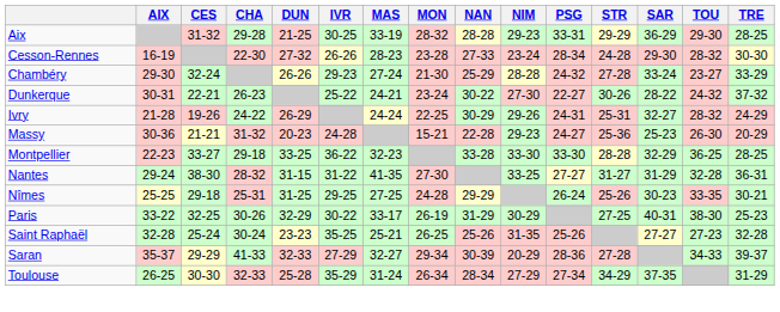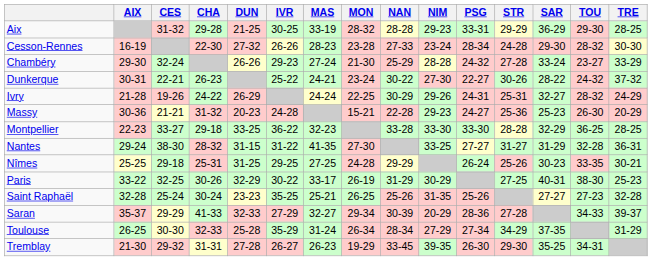 <table class="wikitable" style="text-align: center;" width="975">
 <tr>
 <th width=180></th>
 <th width=55><a href='#'>AIX</a></th>
 <th width=55><a href='#'>CES</a></th>
 <th width=55><a href='#'>CHA</a></th>
 <th width=55><a href='#'>DUN</a></th>
 <th width=55><a href='#'>IVR</a></th>
 <th width=55><a href='#'>MAS</a></th>
 <th width=55><a href='#'>MON</a></th>
 <th width=55><a href='#'>NAN</a></th>
 <th width=55><a href='#'>NIM</a></th>
 <th width=55><a href='#'>PSG</a></th>
 <th width=55><a href='#'>STR</a></th>
 <th width=55><a href='#'>SAR</a></th>
 <th width=55><a href='#'>TOU</a></th>
 <th width=55><a href='#'>TRE</a></th>
 </tr>
 <tr>
 <td style="text-align: left;"><a href='#'>Aix</a></td>
 <td bgcolor=#CCCCCC> </td>
 <td bgcolor=#fcc>31-32</td>
 <td bgcolor=#cfc>29-28</td>
 <td bgcolor=#fcc>21-25</td>
 <td bgcolor=#cfc>30-25</td>
 <td bgcolor=#cfc>33-19</td>
 <td bgcolor=#fcc>28-32</td>
 <td bgcolor=#ffc>28-28</td>
 <td bgcolor=#cfc>29-23</td>
 <td bgcolor=#cfc>33-31</td>
 <td bgcolor=#ffc>29-29</td>
 <td bgcolor=#cfc>36-29</td>
 <td bgcolor=#fcc>29-30</td>
 <td bgcolor=#cfc>28-25</td>
 </tr>
 <tr>
 <td style="text-align: left;"><a href='#'>Cesson-Rennes</a></td>
 <td bgcolor=#fcc>16-19</td>
 <td bgcolor=#CCCCCC> </td>
 <td bgcolor=#fcc>22-30</td>
 <td bgcolor=#fcc>27-32</td>
 <td bgcolor=#ffc>26-26</td>
 <td bgcolor=#cfc>28-23</td>
 <td bgcolor=#fcc>23-28</td>
 <td bgcolor=#fcc>27-33</td>
 <td bgcolor=#fcc>23-24</td>
 <td bgcolor=#fcc>28-34</td>
 <td bgcolor=#fcc>24-28</td>
 <td bgcolor=#fcc>29-30</td>
 <td bgcolor=#fcc>28-32</td>
 <td bgcolor=#ffc>30-30</td>
 </tr>
 <tr>
 <td style="text-align: left;"><a href='#'>Chambéry</a></td>
 <td bgcolor=#fcc>29-30</td>
 <td bgcolor=#cfc>32-24</td>
 <td bgcolor=#CCCCCC> </td>
 <td bgcolor=#ffc>26-26</td>
 <td bgcolor=#cfc>29-23</td>
 <td bgcolor=#cfc>27-24</td>
 <td bgcolor=#fcc>21-30</td>
 <td bgcolor=#fcc>25-29</td>
 <td bgcolor=#ffc>28-28</td>
 <td bgcolor=#fcc>24-32</td>
 <td bgcolor=#fcc>27-28</td>
 <td bgcolor=#cfc>33-24</td>
 <td bgcolor=#fcc>23-27</td>
 <td bgcolor=#cfc>33-29</td>
 </tr>
 <tr>
 <td style="text-align: left;"><a href='#'>Dunkerque</a></td>
 <td bgcolor=#fcc>30-31</td>
 <td bgcolor=#cfc>22-21</td>
 <td bgcolor=#cfc>26-23</td>
 <td bgcolor=#CCCCCC> </td>
 <td bgcolor=#cfc>25-22</td>
 <td bgcolor=#cfc>24-21</td>
 <td bgcolor=#fcc>23-24</td>
 <td bgcolor=#cfc>30-22</td>
 <td bgcolor=#fcc>27-30</td>
 <td bgcolor=#fcc>22-27</td>
 <td bgcolor=#cfc>30-26</td>
 <td bgcolor=#cfc>28-22</td>
 <td bgcolor=#fcc>24-32</td>
 <td bgcolor=#cfc>37-32</td>
 </tr>
 <tr>
 <td style="text-align: left;"><a href='#'>Ivry</a></td>
 <td bgcolor=#fcc>21-28</td>
 <td bgcolor=#fcc>19-26</td>
 <td bgcolor=#cfc>24-22</td>
 <td bgcolor=#fcc>26-29</td>
 <td bgcolor=#CCCCCC> </td>
 <td bgcolor=#ffc>24-24</td>
 <td bgcolor=#fcc>22-25</td>
 <td bgcolor=#cfc>30-29</td>
 <td bgcolor=#cfc>29-26</td>
 <td bgcolor=#fcc>24-31</td>
 <td bgcolor=#fcc>25-31</td>
 <td bgcolor=#cfc>32-27</td>
 <td bgcolor=#fcc>28-32</td>
 <td bgcolor=#fcc>24-29</td>
 </tr>
 <tr>
 <td style="text-align: left;"><a href='#'>Massy</a></td>
 <td bgcolor=#fcc>30-36</td>
 <td bgcolor=#ffc>21-21</td>
 <td bgcolor=#fcc>31-32</td>
 <td bgcolor=#fcc>20-23</td>
 <td bgcolor=#fcc>24-28</td>
 <td bgcolor=#CCCCCC> </td>
 <td bgcolor=#fcc>15-21</td>
 <td bgcolor=#fcc>22-28</td>
 <td bgcolor=#cfc>29-23</td>
 <td bgcolor=#fcc>24-27</td>
 <td bgcolor=#fcc>25-36</td>
 <td bgcolor=#cfc>25-23</td>
 <td bgcolor=#fcc>26-30</td>
 <td bgcolor=#fcc>20-29</td>
 </tr>
 <tr>
 <td style="text-align: left;"><a href='#'>Montpellier</a></td>
 <td bgcolor=#fcc>22-23</td>
 <td bgcolor=#cfc>33-27</td>
 <td bgcolor=#cfc>29-18</td>
 <td bgcolor=#cfc>33-25</td>
 <td bgcolor=#cfc>36-22</td>
 <td bgcolor=#cfc>32-23</td>
 <td bgcolor=#CCCCCC> </td>
 <td bgcolor=#cfc>33-28</td>
 <td bgcolor=#cfc>33-30</td>
 <td bgcolor=#cfc>33-30</td>
 <td bgcolor=#ffc>28-28</td>
 <td bgcolor=#cfc>32-29</td>
 <td bgcolor=#cfc>36-25</td>
 <td bgcolor=#cfc>28-25</td>
 </tr>
 <tr>
 <td style="text-align: left;"><a href='#'>Nantes</a></td>
 <td bgcolor=#cfc>29-24</td>
 <td bgcolor=#cfc>38-30</td>
 <td bgcolor=#fcc>28-32</td>
 <td bgcolor=#cfc>31-15</td>
 <td bgcolor=#cfc>31-22</td>
 <td bgcolor=#cfc>41-35</td>
 <td bgcolor=#fcc>27-30</td>
 <td bgcolor=#CCCCCC> </td>
 <td bgcolor=#cfc>33-25</td>
 <td bgcolor=#ffc>27-27</td>
 <td bgcolor=#cfc>31-27</td>
 <td bgcolor=#cfc>31-29</td>
 <td bgcolor=#cfc>32-28</td>
 <td bgcolor=#cfc>36-31</td>
 </tr>
 <tr>
 <td style="text-align: left;"><a href='#'>Nîmes</a></td>
 <td bgcolor=#ffc>25-25</td>
 <td bgcolor=#cfc>29-18</td>
 <td bgcolor=#fcc>25-31</td>
 <td bgcolor=#cfc>31-25</td>
 <td bgcolor=#cfc>29-25</td>
 <td bgcolor=#cfc>27-25</td>
 <td bgcolor=#fcc>24-28</td>
 <td bgcolor=#ffc>29-29</td>
 <td bgcolor=#CCCCCC> </td>
 <td bgcolor=#cfc>26-24</td>
 <td bgcolor=#fcc>25-26</td>
 <td bgcolor=#cfc>30-23</td>
 <td bgcolor=#fcc>33-35</td>
 <td bgcolor=#cfc>30-21</td>
 </tr>
 <tr>
 <td style="text-align: left;"><a href='#'>Paris</a></td>
 <td bgcolor=#cfc>33-22</td>
 <td bgcolor=#cfc>32-25</td>
 <td bgcolor=#cfc>30-26</td>
 <td bgcolor=#cfc>32-29</td>
 <td bgcolor=#cfc>30-22</td>
 <td bgcolor=#cfc>33-17</td>
 <td bgcolor=#cfc>26-19</td>
 <td bgcolor=#cfc>31-29</td>
 <td bgcolor=#cfc>30-29</td>
 <td bgcolor=#CCCCCC> </td>
 <td bgcolor=#cfc>27-25</td>
 <td bgcolor=#cfc>40-31</td>
 <td bgcolor=#cfc>38-30</td>
 <td bgcolor=#cfc>25-23</td>
 </tr>
 <tr>
 <td style="text-align: left;"><a href='#'>Saint Raphaël</a></td>
 <td bgcolor=#cfc>32-28</td>
 <td bgcolor=#cfc>25-24</td>
 <td bgcolor=#cfc>30-24</td>
 <td bgcolor=#ffc>23-23</td>
 <td bgcolor=#cfc>35-25</td>
 <td bgcolor=#cfc>25-21</td>
 <td bgcolor=#cfc>26-25</td>
 <td bgcolor=#fcc>25-26</td>
 <td bgcolor=#fcc>31-35</td>
 <td bgcolor=#fcc>25-26</td>
 <td bgcolor=#CCCCCC> </td>
 <td bgcolor=#ffc>27-27</td>
 <td bgcolor=#cfc>27-23</td>
 <td bgcolor=#cfc>32-28</td>
 </tr>
 <tr>
 <td style="text-align: left;"><a href='#'>Saran</a></td>
 <td bgcolor=#fcc>35-37</td>
 <td bgcolor=#ffc>29-29</td>
 <td bgcolor=#cfc>41-33</td>
 <td bgcolor=#fcc>32-33</td>
 <td bgcolor=#fcc>27-29</td>
 <td bgcolor=#cfc>32-27</td>
 <td bgcolor=#fcc>29-34</td>
 <td bgcolor=#fcc>30-39</td>
 <td bgcolor=#fcc>20-29</td>
 <td bgcolor=#fcc>28-36</td>
 <td bgcolor=#fcc>27-28</td>
 <td bgcolor=#CCCCCC> </td>
 <td bgcolor=#cfc>34-33</td>
 <td bgcolor=#cfc>39-37</td>
 </tr>
 <tr>
 <td style="text-align: left;"><a href='#'>Toulouse</a></td>
 <td bgcolor=#cfc>26-25</td>
 <td bgcolor=#ffc>30-30</td>
 <td bgcolor=#fcc>32-33</td>
 <td bgcolor=#fcc>25-28</td>
 <td bgcolor=#cfc>35-29</td>
 <td bgcolor=#cfc>31-24</td>
 <td bgcolor=#fcc>26-34</td>
 <td bgcolor=#fcc>28-34</td>
 <td bgcolor=#fcc>27-29</td>
 <td bgcolor=#fcc>27-34</td>
 <td bgcolor=#cfc>34-29</td>
 <td bgcolor=#cfc>37-35</td>
 <td bgcolor=#CCCCCC> </td>
 <td bgcolor=#cfc>31-29</td>
 </tr>
+<tr>
+<td style="text-align: left;"><a href='#'>Tremblay</a></td>
+<td bgcolor=#fcc>21-30</td>
+<td bgcolor=#fcc>29-32</td>
+<td bgcolor=#ffc>31-31</td>
+<td bgcolor=#fcc>27-28</td>
+<td bgcolor=#fcc>26-27</td>
+<td bgcolor=#cfc>26-23</td>
+<td bgcolor=#fcc>19-29</td>
+<td bgcolor=#fcc>33-45</td>
+<td bgcolor=#cfc>39-35</td>
+<td bgcolor=#fcc>26-30</td>
+<td bgcolor=#fcc>29-30</td>
+<td bgcolor=#cfc>35-25</td>
+<td bgcolor=#cfc>34-31</td>
+<td bgcolor=#CCCCCC> </td>
+</tr>
 </table>
